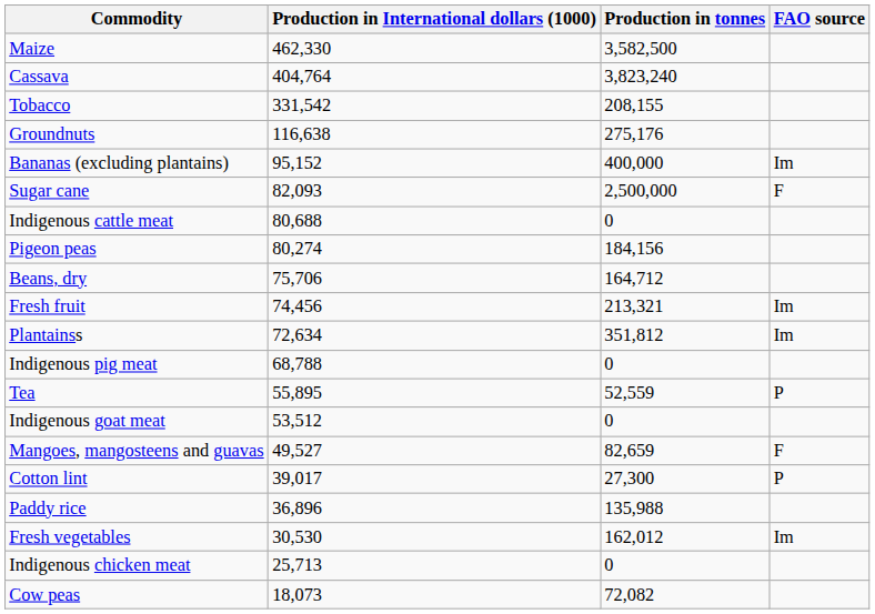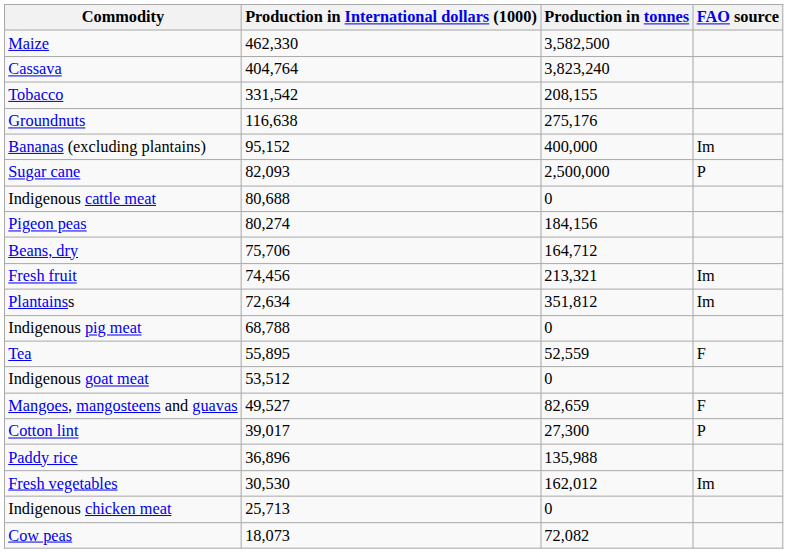 <table class="sortable wikitable" style="vertical-align:top;">
 <tr>
 <th>Commodity</th>
 <th>Production in <a href='#'>International dollars</a> (1000)</th>
 <th>Production in <a href='#'>tonnes</a></th>
 <th><a href='#'>FAO</a> source</th>
 </tr>
 <tr>
 <td><a href='#'>Maize</a></td>
 <td>462,330</td>
 <td>3,582,500</td>
 <td></td>
 </tr>
 <tr>
 <td><a href='#'>Cassava</a></td>
 <td>404,764</td>
 <td>3,823,240</td>
 <td></td>
 </tr>
 <tr>
 <td><a href='#'>Tobacco</a></td>
 <td>331,542</td>
 <td>208,155</td>
 <td></td>
 </tr>
 <tr>
 <td><a href='#'>Groundnuts</a></td>
 <td>116,638</td>
 <td>275,176</td>
 <td></td>
 </tr>
 <tr>
 <td><a href='#'>Bananas</a> (excluding plantains)</td>
 <td>95,152</td>
 <td>400,000</td>
 <td>Im</td>
 </tr>
 <tr>
 <td><a href='#'>Sugar cane</a></td>
 <td>82,093</td>
 <td>2,500,000</td>
-<td>F</td>
+<td>P</td>
 </tr>
 <tr>
 <td>Indigenous <a href='#'>cattle meat</a></td>
 <td>80,688</td>
 <td>0</td>
 <td></td>
 </tr>
 <tr>
 <td><a href='#'>Pigeon peas</a></td>
 <td>80,274</td>
 <td>184,156</td>
 <td></td>
 </tr>
 <tr>
 <td><a href='#'>Beans, dry</a></td>
 <td>75,706</td>
 <td>164,712</td>
 <td></td>
 </tr>
 <tr>
 <td><a href='#'>Fresh fruit</a></td>
 <td>74,456</td>
 <td>213,321</td>
 <td>Im</td>
 </tr>
 <tr>
 <td><a href='#'>Plantains</a>s</td>
 <td>72,634</td>
 <td>351,812</td>
 <td>Im</td>
 </tr>
 <tr>
 <td>Indigenous <a href='#'>pig meat</a></td>
 <td>68,788</td>
 <td>0</td>
 <td></td>
 </tr>
 <tr>
 <td><a href='#'>Tea</a></td>
 <td>55,895</td>
 <td>52,559</td>
-<td>P</td>
+<td>F</td>
 </tr>
 <tr>
 <td>Indigenous <a href='#'>goat meat</a></td>
 <td>53,512</td>
 <td>0</td>
 <td></td>
 </tr>
 <tr>
 <td><a href='#'>Mangoes</a>, <a href='#'>mangosteens</a> and <a href='#'>guavas</a></td>
 <td>49,527</td>
 <td>82,659</td>
 <td>F</td>
 </tr>
 <tr>
 <td><a href='#'>Cotton lint</a></td>
 <td>39,017</td>
 <td>27,300</td>
 <td>P</td>
 </tr>
 <tr>
 <td><a href='#'>Paddy rice</a></td>
 <td>36,896</td>
 <td>135,988</td>
 <td></td>
 </tr>
 <tr>
 <td><a href='#'>Fresh vegetables</a></td>
 <td>30,530</td>
 <td>162,012</td>
 <td>Im</td>
 </tr>
 <tr>
 <td>Indigenous <a href='#'>chicken meat</a></td>
 <td>25,713</td>
 <td>0</td>
 <td></td>
 </tr>
 <tr>
 <td><a href='#'>Cow peas</a></td>
 <td>18,073</td>
 <td>72,082</td>
 <td></td>
 </tr>
 </table>
